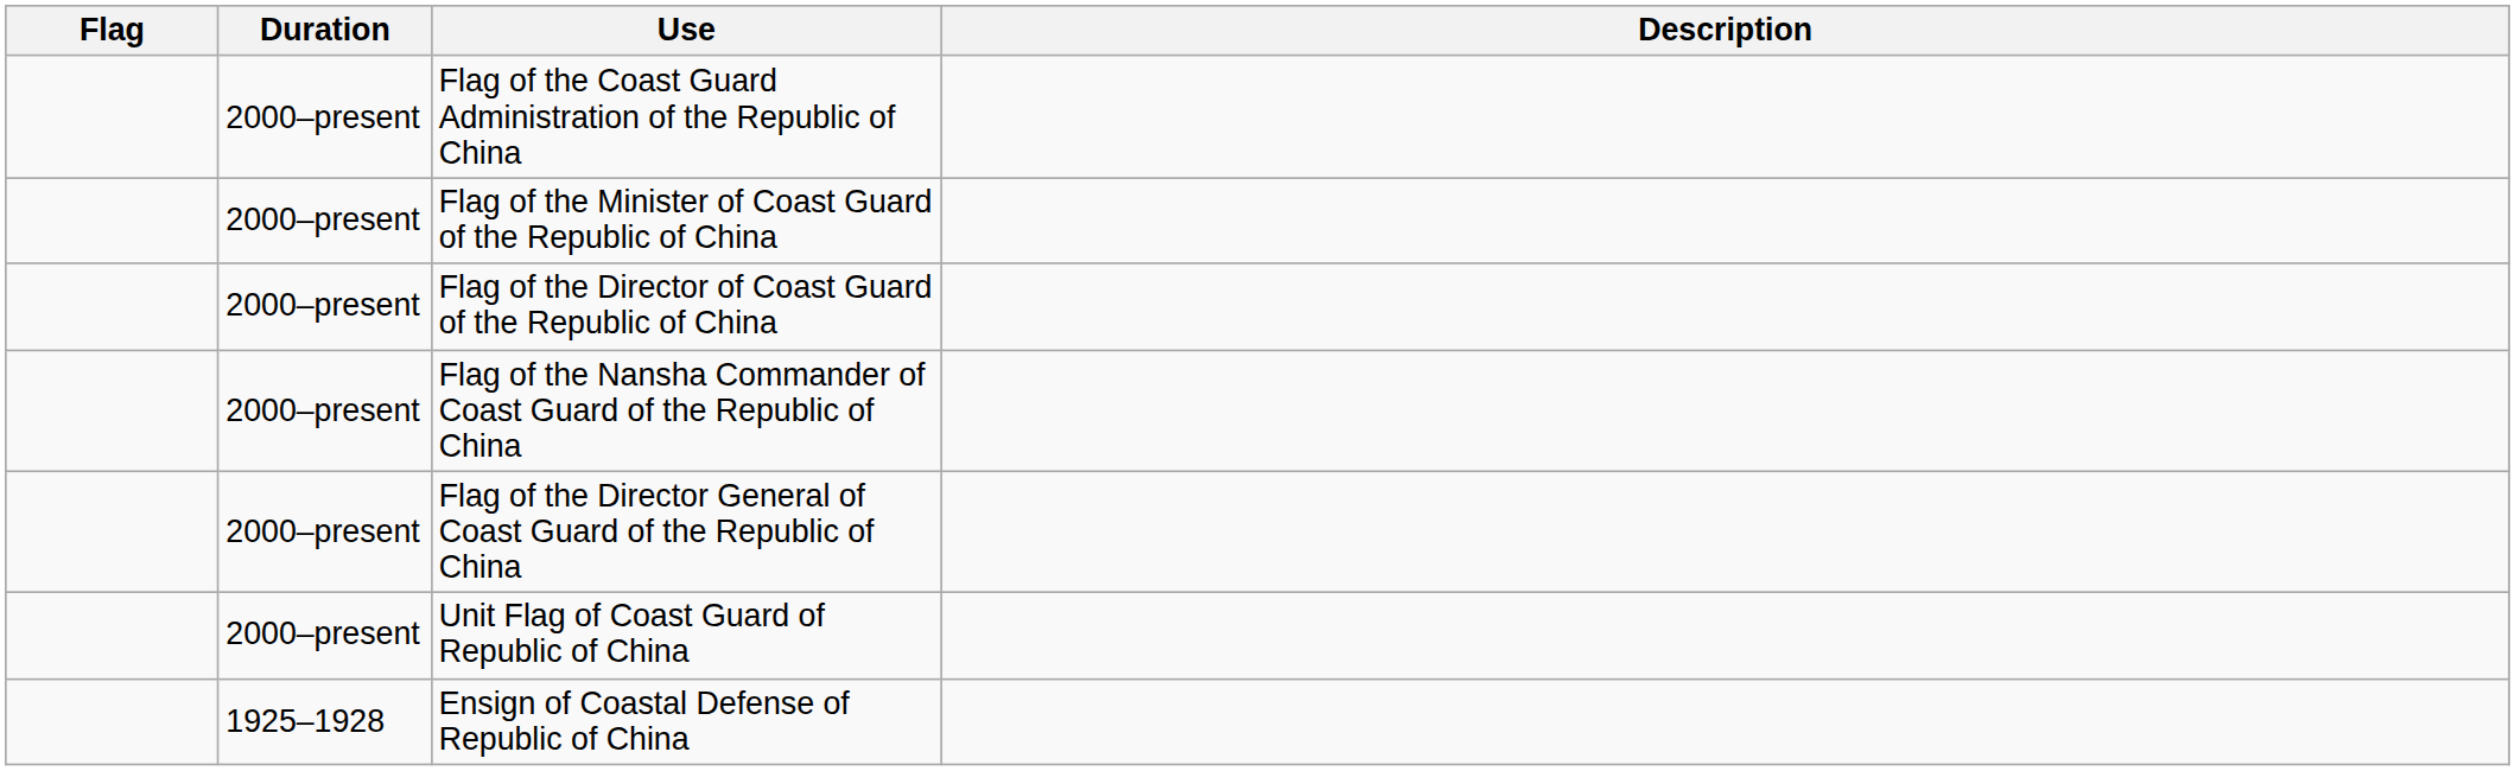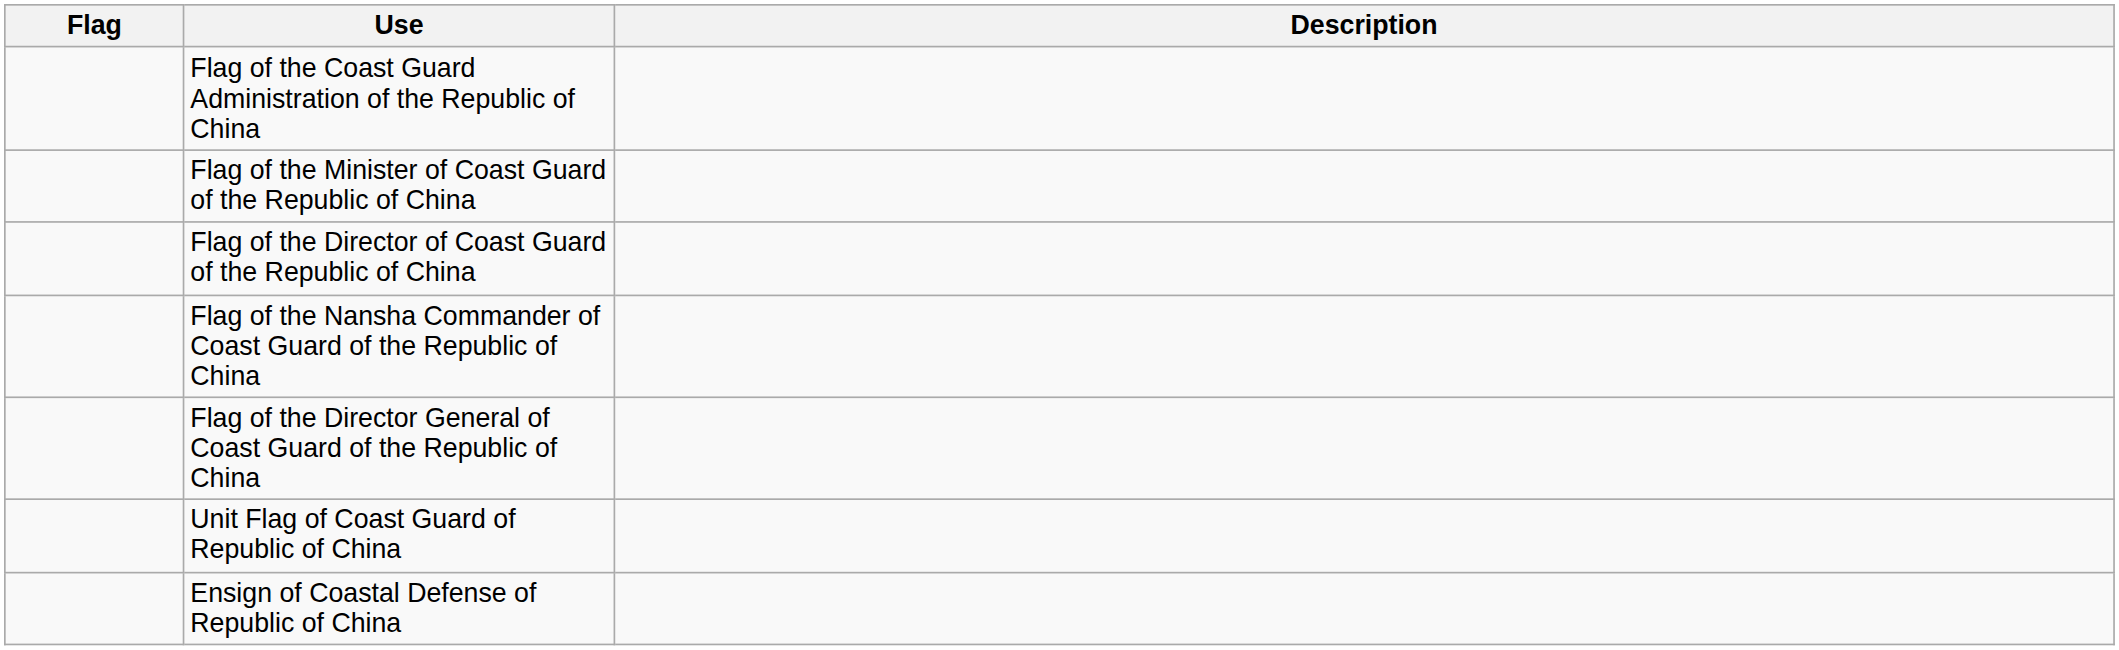 <table class="wikitable" width="100%">
 <tr>
 <th style="width:100px;">Flag</th>
-<th style="width:100px;">Duration</th>
 <th style="width:250px;">Use</th>
 <th style="min-width:250px">Description</th>
 </tr>
 <tr>
 <td></td>
-<td>2000–present</td>
 <td>Flag of the Coast Guard Administration of the Republic of China</td>
 <td></td>
 </tr>
 <tr>
 <td></td>
-<td>2000–present</td>
 <td>Flag of the Minister of Coast Guard of the Republic of China</td>
 <td></td>
 </tr>
 <tr>
 <td></td>
-<td>2000–present</td>
 <td>Flag of the Director of Coast Guard of the Republic of China</td>
 <td></td>
 </tr>
 <tr>
 <td></td>
-<td>2000–present</td>
 <td>Flag of the Nansha Commander of Coast Guard of the Republic of China</td>
 <td></td>
 </tr>
 <tr>
 <td></td>
-<td>2000–present</td>
 <td>Flag of the Director General of Coast Guard of the Republic of China</td>
 <td></td>
 </tr>
 <tr>
 <td></td>
-<td>2000–present</td>
 <td>Unit Flag of Coast Guard of Republic of China</td>
 <td></td>
 </tr>
 <tr>
 <td></td>
-<td>1925–1928</td>
 <td>Ensign of Coastal Defense of Republic of China</td>
 <td></td>
 </tr>
 </table>
